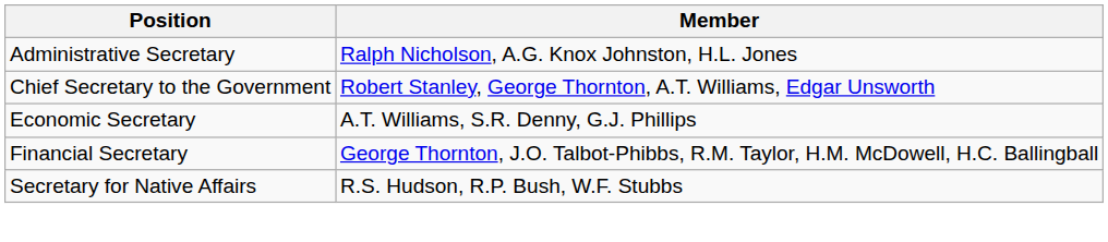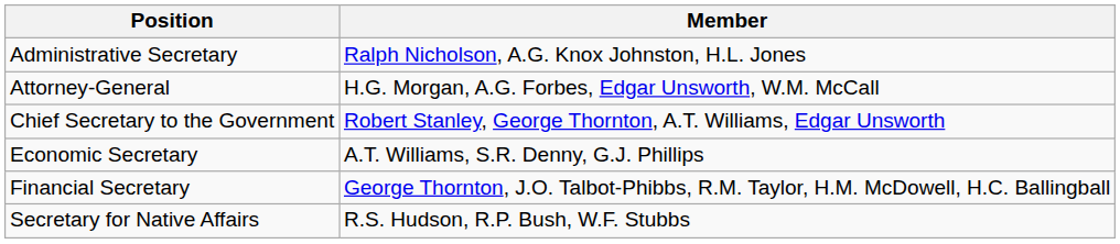 <table class="wikitable sortable">
 <tr>
 <th>Position</th>
 <th>Member</th>
 </tr>
 <tr>
 <td>Administrative Secretary</td>
 <td><a href='#'>Ralph Nicholson</a>, A.G. Knox Johnston, H.L. Jones</td>
+</tr>
+<tr>
+<td>Attorney-General</td>
+<td>H.G. Morgan, A.G. Forbes, <a href='#'>Edgar Unsworth</a>, W.M. McCall</td>
 </tr>
 <tr>
 <td>Chief Secretary to the Government</td>
 <td><a href='#'>Robert Stanley</a>, <a href='#'>George Thornton</a>, A.T. Williams, <a href='#'>Edgar Unsworth</a></td>
 </tr>
 <tr>
 <td>Economic Secretary</td>
 <td>A.T. Williams, S.R. Denny, G.J. Phillips</td>
 </tr>
 <tr>
 <td>Financial Secretary</td>
 <td><a href='#'>George Thornton</a>, J.O. Talbot-Phibbs, R.M. Taylor, H.M. McDowell, H.C. Ballingball</td>
 </tr>
 <tr>
 <td>Secretary for Native Affairs</td>
 <td>R.S. Hudson, R.P. Bush, W.F. Stubbs</td>
 </tr>
 </table>
